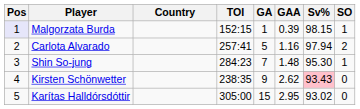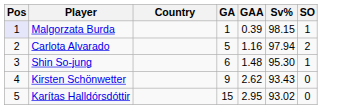 <table class="wikitable sortable" style="text-align: center;">
 <tr>
 <th width=30>Pos</th>
 <th width=150>Player</th>
 <th width=120>Country</th>
-<th width=20>TOI</th>
 <th width=20>GA</th>
 <th width=20>GAA</th>
 <th width=20>Sv%</th>
 <th width=20>SO</th>
 </tr>
 <tr>
 <td style="background: lavender;">1</td>
 <td align=left><a href='#'>Malgorzata Burda</a></td>
 <td align=left></td>
-<td>152:15</td>
 <td>1</td>
 <td>0.39</td>
 <td>98.15</td>
 <td>1</td>
 </tr>
 <tr>
 <td>2</td>
 <td align=left><a href='#'>Carlota Alvarado</a></td>
 <td align=left></td>
-<td>257:41</td>
 <td>5</td>
 <td>1.16</td>
 <td>97.94</td>
 <td>2</td>
 </tr>
 <tr>
 <td>3</td>
 <td align=left><a href='#'>Shin So-jung</a></td>
 <td align=left></td>
-<td>284:23</td>
-<td>7</td>
+<td>6</td>
 <td>1.48</td>
 <td>95.30</td>
 <td>1</td>
 </tr>
 <tr>
 <td>4</td>
 <td align=left><a href='#'>Kirsten Schönwetter</a></td>
 <td align=left></td>
-<td>238:35</td>
 <td>9</td>
 <td>2.62</td>
-<td style="background: pink;">93.43</td>
+<td>93.43</td>
 <td>0</td>
 </tr>
 <tr>
 <td>5</td>
 <td align=left><a href='#'>Karítas Halldórsdóttir</a></td>
 <td align=left></td>
-<td>305:00</td>
 <td>15</td>
 <td>2.95</td>
 <td>93.02</td>
 <td>0</td>
 </tr>
 </table>
